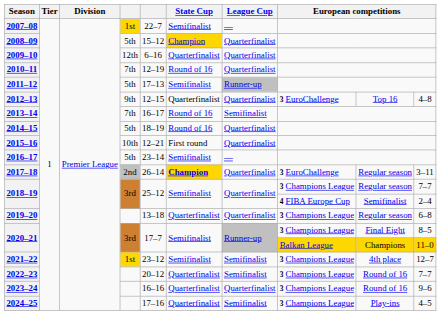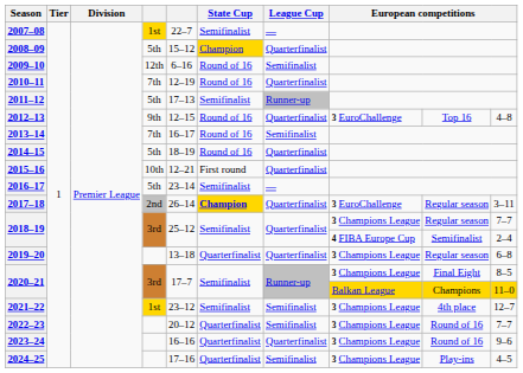 <table class="wikitable" style="font-size:85%; text-align:center">
 <tr>
 <th>Season</th>
 <th>Tier</th>
 <th>Division</th>
 <th></th>
 <th></th>
 <th><a href='#'>State Cup</a></th>
 <th><a href='#'>League Cup</a></th>
 <th colspan=3>European competitions</th>
 </tr>
 <tr>
 <th><a href='#'>2007–08</a></th>
 <td rowspan=20>1</td>
 <td rowspan=20 align=left><a href='#'>Premier League</a></td>
 <td bgcolor=gold>1st</td>
 <td>22–7</td>
 <td align=left><a href='#'>Semifinalist</a></td>
 <td align=left><a href='#'>—</a></td>
 <td colspan=3 align=left></td>
 </tr>
 <tr>
 <th><a href='#'>2008–09</a></th>
 <td>5th</td>
 <td>15–12</td>
 <td align=left bgcolor=gold><a href='#'>Champion</a></td>
 <td align=left><a href='#'>Quarterfinalist</a></td>
 <td colspan=3 align=left></td>
 </tr>
 <tr>
 <th><a href='#'>2009–10</a></th>
 <td>12th</td>
 <td>6–16</td>
-<td align=left><a href='#'>Quarterfinalist</a></td>
-<td align=left><a href='#'>Quarterfinalist</a></td>
+<td align=left><a href='#'>Round of 16</a></td>
+<td align=left><a href='#'>Semifinalist</a></td>
 <td colspan=3></td>
 </tr>
 <tr>
 <th><a href='#'>2010–11</a></th>
 <td>7th</td>
 <td>12–19</td>
 <td align=left><a href='#'>Round of 16</a></td>
 <td align=left><a href='#'>Quarterfinalist</a></td>
 <td colspan=3></td>
 </tr>
 <tr>
 <th><a href='#'>2011–12</a></th>
 <td>5th</td>
 <td>17–13</td>
 <td align=left><a href='#'>Semifinalist</a></td>
 <td align=left bgcolor=silver><a href='#'>Runner-up</a></td>
 <td colspan=3></td>
 </tr>
 <tr>
 <th><a href='#'>2012–13</a></th>
 <td>9th</td>
 <td>12–15</td>
-<td align=left>Quarterfinalist</td>
+<td align=left><a href='#'>Round of 16</a></td>
 <td align=left><a href='#'>Quarterfinalist</a></td>
 <td align=left><small><strong>3</strong></small> <a href='#'>EuroChallenge</a></td>
 <td><a href='#'>Top 16</a></td>
 <td>4–8</td>
 </tr>
 <tr>
 <th><a href='#'>2013–14</a></th>
 <td>7th</td>
 <td>16–17</td>
 <td align=left><a href='#'>Round of 16</a></td>
 <td align=left><a href='#'>Semifinalist</a></td>
 <td colspan=3></td>
 </tr>
 <tr>
 <th><a href='#'>2014–15</a></th>
 <td>5th</td>
 <td>18–19</td>
 <td align=left><a href='#'>Round of 16</a></td>
 <td align=left><a href='#'>Quarterfinalist</a></td>
 <td colspan=3></td>
 </tr>
 <tr>
 <th><a href='#'>2015–16</a></th>
 <td>10th</td>
 <td>12–21</td>
 <td align=left>First round</td>
 <td align=left><a href='#'>Quarterfinalist</a></td>
 <td colspan=3></td>
 </tr>
 <tr>
 <th><a href='#'>2016–17</a></th>
 <td>5th</td>
 <td>23–14</td>
 <td align=left><a href='#'>Semifinalist</a></td>
 <td align=left><a href='#'>—</a></td>
 <td colspan=3></td>
 </tr>
 <tr>
 <th><a href='#'>2017–18</a></th>
 <td bgcolor=silver>2nd</td>
 <td>26–14</td>
 <td align=left bgcolor=gold><strong><a href='#'>Champion</a></strong></td>
 <td align=left><a href='#'>Quarterfinalist</a></td>
 <td align=left><small><strong>3</strong></small> <a href='#'>EuroChallenge</a></td>
 <td><a href='#'>Regular season</a></td>
 <td>3–11</td>
 </tr>
 <tr>
 <th rowspan=2><a href='#'>2018–19</a></th>
 <td rowspan=2 style="background:#cd7f32;">3rd</td>
 <td rowspan=2>25–12</td>
 <td rowspan=2 align=left><a href='#'>Semifinalist</a></td>
 <td rowspan=2 align=left><a href='#'>Quarterfinalist</a></td>
 <td><small><strong>3</strong></small> <a href='#'>Champions League</a></td>
 <td><a href='#'>Regular season</a></td>
 <td>7–7</td>
 </tr>
 <tr>
 <td align=left><small><strong>4</strong></small> <a href='#'>FIBA Europe Cup</a></td>
 <td><a href='#'>Semifinalist</a></td>
 <td>2–4</td>
 </tr>
 <tr>
 <th><a href='#'>2019–20</a></th>
 <td></td>
 <td>13–18</td>
 <td align=left><a href='#'>Quarterfinalist</a></td>
 <td align=left><a href='#'>Quarterfinalist</a></td>
 <td><small><strong>3</strong></small> <a href='#'>Champions League</a></td>
 <td><a href='#'>Regular season</a></td>
 <td>6–8</td>
 </tr>
 <tr>
 <th rowspan=2><a href='#'>2020–21</a></th>
 <td rowspan=2 style="background:#cd7f32;">3rd</td>
 <td rowspan=2>17–7</td>
 <td rowspan=2 align=left><a href='#'>Semifinalist</a></td>
 <td rowspan=2 align=left bgcolor=silver><a href='#'>Runner-up</a></td>
 <td><small><strong>3</strong></small> <a href='#'>Champions League</a></td>
 <td><a href='#'>Final Eight</a></td>
 <td>8–5</td>
 </tr>
 <tr>
 <td align=left bgcolor=gold><small><strong></strong></small> <a href='#'>Balkan League</a></td>
 <td bgcolor=gold>Champions</td>
 <td bgcolor=gold>11–0</td>
 </tr>
 <tr>
 <th><a href='#'>2021–22</a></th>
 <td bgcolor=gold>1st</td>
 <td>23–12</td>
 <td align=left><a href='#'>Semifinalist</a></td>
 <td align=left><a href='#'>Semifinalist</a></td>
 <td><small><strong>3</strong></small> <a href='#'>Champions League</a></td>
 <td><a href='#'>4th place</a></td>
 <td>12–7</td>
 </tr>
 <tr>
 <th><a href='#'>2022–23</a></th>
 <td></td>
 <td>20–12</td>
 <td align=left><a href='#'>Quarterfinalist</a></td>
 <td align=left><a href='#'>Semifinalist</a></td>
 <td><small><strong>3</strong></small> <a href='#'>Champions League</a></td>
 <td><a href='#'>Round of 16</a></td>
 <td>7–7</td>
 </tr>
 <tr>
 <th><a href='#'>2023–24</a></th>
 <td></td>
 <td>16–16</td>
 <td align=left><a href='#'>Quarterfinalist</a></td>
 <td align=left><a href='#'>Quarterfinalist</a></td>
 <td><small><strong>3</strong></small> <a href='#'>Champions League</a></td>
 <td><a href='#'>Round of 16</a></td>
 <td>9–6</td>
 </tr>
 <tr>
 <th><a href='#'>2024–25</a></th>
 <td></td>
 <td>17–16</td>
 <td align=left><a href='#'>Quarterfinalist</a></td>
 <td align=left><a href='#'>Semifinalist</a></td>
 <td><small><strong>3</strong></small> <a href='#'>Champions League</a></td>
 <td><a href='#'>Play-ins</a></td>
 <td>4–5</td>
 </tr>
 </table>
